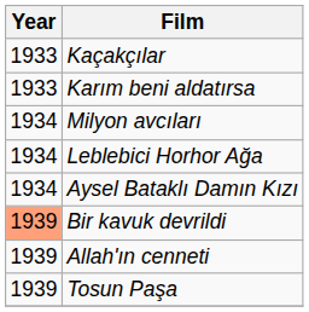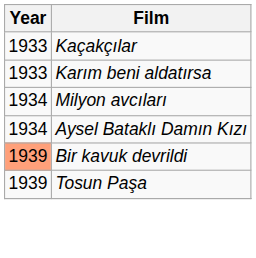 <table class="wikitable">
 <tr>
 <th>Year</th>
 <th>Film</th>
 </tr>
 <tr>
 <td>1933</td>
 <td><em>Kaçakçılar</em></td>
 </tr>
 <tr>
 <td>1933</td>
 <td><em>Karım beni aldatırsa</em></td>
 </tr>
 <tr>
 <td>1934</td>
 <td><em>Milyon avcıları</em></td>
 </tr>
 <tr>
 <td>1934</td>
-<td><em>Leblebici Horhor Ağa</em></td>
-</tr>
-<tr>
-<td>1934</td>
 <td><em>Aysel Bataklı Damın Kızı</em></td>
 </tr>
 <tr>
 <td style="background: lightsalmon;">1939</td>
 <td><em>Bir kavuk devrildi</em></td>
 </tr>
 <tr>
 <td>1939</td>
-<td><em>Allah'ın cenneti</em></td>
-</tr>
-<tr>
-<td>1939</td>
 <td><em>Tosun Paşa</em></td>
 </tr>
 <tr>
 </tr>
 </table>
